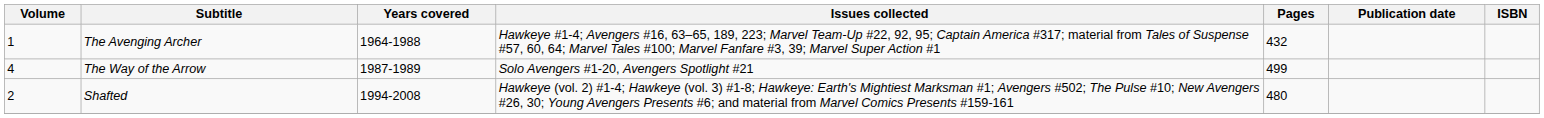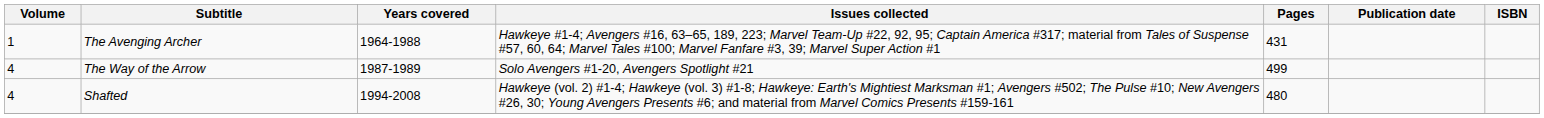 <table class="wikitable sortable" width=98%>
 <tr>
 <th>Volume</th>
 <th width="18%">Subtitle</th>
 <th>Years covered</th>
 <th class="unsortable" width="50%">Issues collected</th>
 <th>Pages</th>
 <th>Publication date</th>
 <th class="unsortable">ISBN</th>
 </tr>
 <tr>
 <td>1</td>
 <td><em>The Avenging Archer</em></td>
 <td>1964-1988</td>
 <td><em>Hawkeye #</em>1-4; <em>Avengers</em> #16, 63–65, 189, 223; <em>Marvel Team-Up</em> #22, 92, 95; <em>Captain America</em>  #317; material from <em>Tales of Suspense</em> #57, 60, 64; <em>Marvel Tales</em> #100; <em>Marvel Fanfare</em> #3, 39; <em>Marvel Super Action</em> #1</td>
-<td>432</td>
+<td>431</td>
 <td></td>
 <td></td>
 </tr>
 <tr>
 <td>4</td>
 <td><em>The Way of the Arrow</em></td>
 <td>1987-1989</td>
 <td><em>Solo Avengers</em> #1-20, <em>Avengers Spotlight</em> #21</td>
 <td>499</td>
 <td></td>
 <td></td>
 </tr>
 <tr>
-<td>2</td>
+<td>4</td>
 <td><em>Shafted</em></td>
 <td>1994-2008</td>
 <td><em>Hawkeye</em> (vol. 2) #1-4; <em>Hawkeye</em> (vol. 3) #1-8; <em>Hawkeye: Earth's Mightiest Marksman</em> #1; <em>Avengers</em> #502; <em>The Pulse</em> #10; <em>New Avengers</em> #26, 30; <em>Young Avengers Presents</em> #6; and material from <em>Marvel Comics Presents</em> #159-161</td>
 <td>480</td>
 <td></td>
 <td></td>
 </tr>
 <tr>
 </tr>
 </table>
